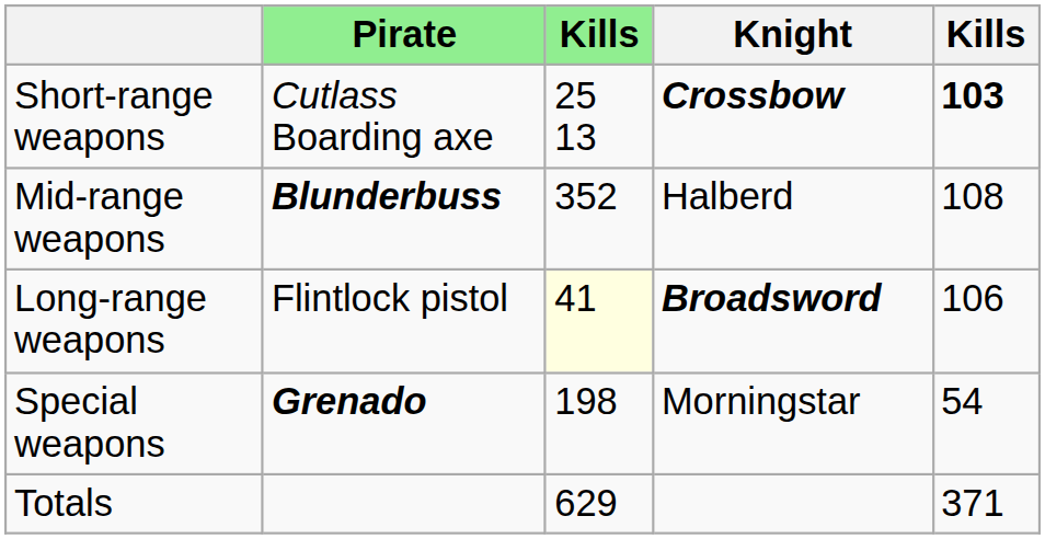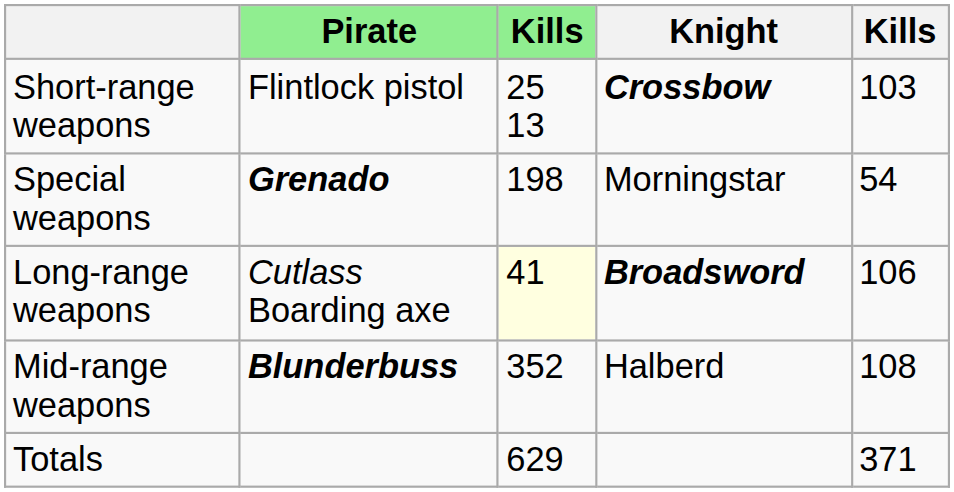 <table class="wikitable" style="text-align:left; width:440px; height:200px">
 <tr valign="top">
 <th style="width:120px;"></th>
 <th style="width:120px; background:lightgreen;">Pirate</th>
 <th style="width:40px; background:lightgreen;">Kills</th>
 <th style="width:120px;">Knight</th>
 <th style="width:40px;">Kills</th>
 </tr>
 <tr valign="top">
 <td>Short-range weapons</td>
-<td><em>Cutlass</em><br>Boarding axe</td>
+<td>Flintlock pistol</td>
 <td>25<br>13</td>
 <td><strong><em>Crossbow</em></strong></td>
-<td><strong>103</strong></td>
+<td>103</td>
+</tr>
+<tr valign="top">
+<td>Special weapons</td>
+<td><strong><em>Grenado</em></strong></td>
+<td>198</td>
+<td>Morningstar</td>
+<td>54</td>
+</tr>
+<tr valign="top">
+<td>Long-range weapons</td>
+<td><em>Cutlass</em><br>Boarding axe</td>
+<td style="background: lightyellow;">41</td>
+<td><strong><em>Broadsword</em></strong></td>
+<td>106</td>
 </tr>
 <tr valign="top">
 <td>Mid-range weapons</td>
 <td><strong><em>Blunderbuss</em></strong></td>
 <td>352</td>
 <td>Halberd</td>
 <td>108</td>
 </tr>
 <tr valign="top">
-<td>Long-range weapons</td>
-<td>Flintlock pistol</td>
-<td style="background: lightyellow;">41</td>
-<td><strong><em>Broadsword</em></strong></td>
-<td>106</td>
-</tr>
-<tr valign="top">
-<td>Special weapons</td>
-<td><strong><em>Grenado</em></strong></td>
-<td>198</td>
-<td>Morningstar</td>
-<td>54</td>
-</tr>
-<tr valign="top">
 <td>Totals</td>
 <td></td>
 <td>629</td>
 <td></td>
 <td>371</td>
 </tr>
 </table>
